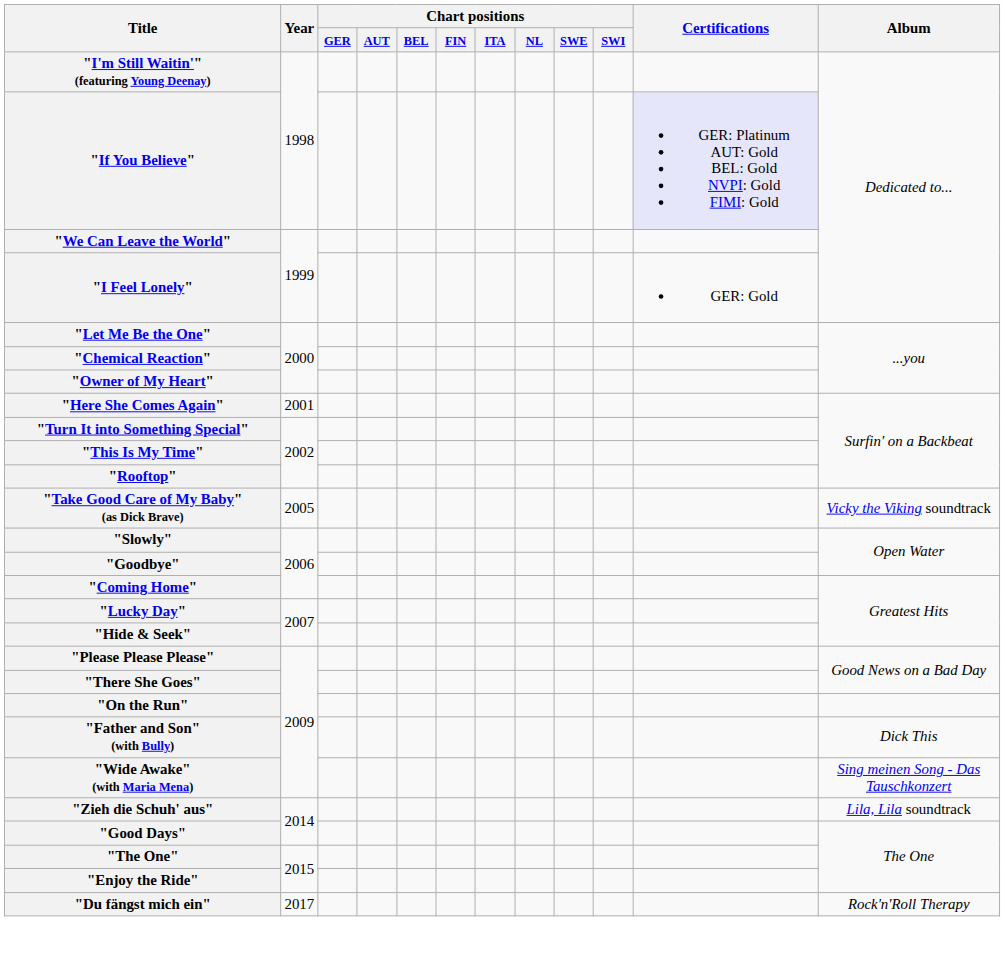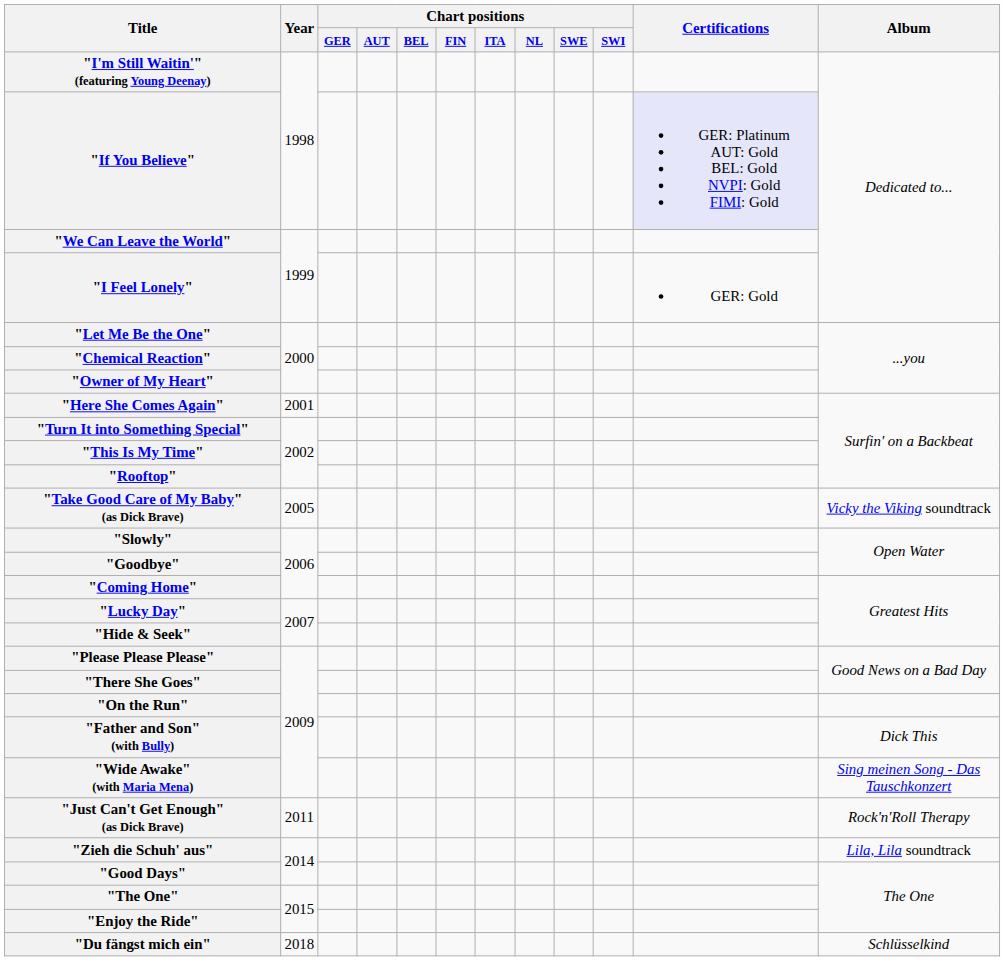 <table class="wikitable plainrowheaders" style="text-align:center;">
 <tr>
 <th width="290" rowspan="2">Title</th>
 <th width="28" rowspan="2">Year</th>
 <th colspan="8">Chart positions</th>
 <th scope="col" rowspan="2" style="width:12em;"><a href='#'>Certifications</a></th>
 <th width="187" rowspan="2">Album</th>
 </tr>
 <tr>
 <th width="35"><small><a href='#'>GER</a></small></th>
 <th width="35"><small><a href='#'>AUT</a></small></th>
 <th width="35"><small><a href='#'>BEL</a></small></th>
 <th width="35"><small><a href='#'>FIN</a></small></th>
 <th width="35"><small><a href='#'>ITA</a></small></th>
 <th width="35"><small><a href='#'>NL</a></small></th>
 <th width="35"><small><a href='#'>SWE</a></small></th>
 <th width="35"><small><a href='#'>SWI</a></small></th>
 </tr>
 <tr>
 <th scope="row">"<a href='#'>I'm Still Waitin'</a>"<br><small>(featuring <a href='#'>Young Deenay</a>)</small></th>
 <td align="left" rowspan="2">1998</td>
 <td></td>
 <td></td>
 <td></td>
 <td></td>
 <td></td>
 <td></td>
 <td></td>
 <td></td>
 <td></td>
 <td rowspan="4"><em>Dedicated to...</em></td>
 </tr>
 <tr>
 <th scope="row">"<a href='#'>If You Believe</a>"</th>
 <td></td>
 <td></td>
 <td></td>
 <td></td>
 <td></td>
 <td></td>
 <td></td>
 <td></td>
 <td style="background: lavender;"><br><ul><li>GER: Platinum</li><li>AUT: Gold</li><li>BEL: Gold</li><li><a href='#'>NVPI</a>: Gold</li><li><a href='#'>FIMI</a>: Gold</li></ul></td>
 </tr>
 <tr>
 <th scope="row">"<a href='#'>We Can Leave the World</a>"</th>
 <td rowspan="2">1999</td>
 <td></td>
 <td></td>
 <td></td>
 <td></td>
 <td></td>
 <td></td>
 <td></td>
 <td></td>
 <td></td>
 </tr>
 <tr>
 <th scope="row">"<a href='#'>I Feel Lonely</a>"</th>
 <td></td>
 <td></td>
 <td></td>
 <td></td>
 <td></td>
 <td></td>
 <td></td>
 <td></td>
 <td><br><ul><li>GER: Gold</li></ul></td>
 </tr>
 <tr>
 <th scope="row">"<a href='#'>Let Me Be the One</a>"</th>
 <td rowspan="3">2000</td>
 <td></td>
 <td></td>
 <td></td>
 <td></td>
 <td></td>
 <td></td>
 <td></td>
 <td></td>
 <td></td>
 <td rowspan="3"><em>...you</em></td>
 </tr>
 <tr>
 <th scope="row">"<a href='#'>Chemical Reaction</a>"</th>
 <td></td>
 <td></td>
 <td></td>
 <td></td>
 <td></td>
 <td></td>
 <td></td>
 <td></td>
 <td></td>
 </tr>
 <tr>
 <th scope="row">"<a href='#'>Owner of My Heart</a>"</th>
 <td></td>
 <td></td>
 <td></td>
 <td></td>
 <td></td>
 <td></td>
 <td></td>
 <td></td>
 <td></td>
 </tr>
 <tr>
 <th scope="row">"<a href='#'>Here She Comes Again</a>"</th>
 <td>2001</td>
 <td></td>
 <td></td>
 <td></td>
 <td></td>
 <td></td>
 <td></td>
 <td></td>
 <td></td>
 <td></td>
 <td rowspan="4"><em>Surfin' on a Backbeat</em></td>
 </tr>
 <tr>
 <th scope="row">"<a href='#'>Turn It into Something Special</a>"</th>
 <td rowspan="3">2002</td>
 <td></td>
 <td></td>
 <td></td>
 <td></td>
 <td></td>
 <td></td>
 <td></td>
 <td></td>
 <td></td>
 </tr>
 <tr>
 <th scope="row">"<a href='#'>This Is My Time</a>"</th>
 <td></td>
 <td></td>
 <td></td>
 <td></td>
 <td></td>
 <td></td>
 <td></td>
 <td></td>
 <td></td>
 </tr>
 <tr>
 <th scope="row">"<a href='#'>Rooftop</a>"</th>
 <td></td>
 <td></td>
 <td></td>
 <td></td>
 <td></td>
 <td></td>
 <td></td>
 <td></td>
 </tr>
 <tr>
 <th scope="row">"<a href='#'>Take Good Care of My Baby</a>"<br><small>(as Dick Brave)</small></th>
 <td>2005</td>
 <td></td>
 <td></td>
 <td></td>
 <td></td>
 <td></td>
 <td></td>
 <td></td>
 <td></td>
 <td></td>
 <td><em><a href='#'>Vicky the Viking</a></em> soundtrack</td>
 </tr>
 <tr>
 <th scope="row">"Slowly"</th>
 <td rowspan="3">2006</td>
 <td></td>
 <td></td>
 <td></td>
 <td></td>
 <td></td>
 <td></td>
 <td></td>
 <td></td>
 <td></td>
 <td rowspan="2"><em>Open Water</em></td>
 </tr>
 <tr>
 <th scope="row">"Goodbye"</th>
 <td></td>
 <td></td>
 <td></td>
 <td></td>
 <td></td>
 <td></td>
 <td></td>
 <td></td>
 <td></td>
 </tr>
 <tr>
 <th scope="row">"<a href='#'>Coming Home</a>"</th>
 <td></td>
 <td></td>
 <td></td>
 <td></td>
 <td></td>
 <td></td>
 <td></td>
 <td></td>
 <td></td>
 <td rowspan="3"><em>Greatest Hits</em></td>
 </tr>
 <tr>
 <th scope="row">"<a href='#'>Lucky Day</a>"</th>
 <td rowspan="2">2007</td>
 <td></td>
 <td></td>
 <td></td>
 <td></td>
 <td></td>
 <td></td>
 <td></td>
 <td></td>
 <td></td>
 </tr>
 <tr>
 <th scope="row">"Hide & Seek"</th>
 <td></td>
 <td></td>
 <td></td>
 <td></td>
 <td></td>
 <td></td>
 <td></td>
 <td></td>
 <td></td>
 </tr>
 <tr>
 <th scope="row">"Please Please Please"</th>
 <td rowspan="5">2009</td>
 <td></td>
 <td></td>
 <td></td>
 <td></td>
 <td></td>
 <td></td>
 <td></td>
 <td></td>
 <td></td>
 <td rowspan="2"><em>Good News on a Bad Day</em></td>
 </tr>
 <tr>
 <th scope="row">"There She Goes"</th>
 <td></td>
 <td></td>
 <td></td>
 <td></td>
 <td></td>
 <td></td>
 <td></td>
 <td></td>
 <td></td>
 </tr>
 <tr>
 <th scope="row">"On the Run"</th>
 <td></td>
 <td></td>
 <td></td>
 <td></td>
 <td></td>
 <td></td>
 <td></td>
 <td></td>
 <td></td>
 <td></td>
 </tr>
 <tr>
 <th scope="row">"Father and Son"<br><small>(with <a href='#'>Bully</a>)</small></th>
 <td></td>
 <td></td>
 <td></td>
 <td></td>
 <td></td>
 <td></td>
 <td></td>
 <td></td>
 <td></td>
 <td><em>Dick This</em></td>
 </tr>
 <tr>
 <th scope="row">"Wide Awake"<br><small>(with <a href='#'>Maria Mena</a>)</small></th>
 <td></td>
 <td></td>
 <td></td>
 <td></td>
 <td></td>
 <td></td>
 <td></td>
 <td></td>
 <td></td>
 <td><em><a href='#'>Sing meinen Song - Das Tauschkonzert</a></em></td>
 </tr>
 <tr>
+<th scope="row">"Just Can't Get Enough"<br><small>(as Dick Brave)</small></th>
+<td>2011</td>
+<td></td>
+<td></td>
+<td></td>
+<td></td>
+<td></td>
+<td></td>
+<td></td>
+<td></td>
+<td></td>
+<td><em>Rock'n'Roll Therapy</em></td>
+</tr>
+<tr>
 <th scope="row">"Zieh die Schuh' aus"</th>
 <td rowspan="2">2014</td>
 <td></td>
 <td></td>
 <td></td>
 <td></td>
 <td></td>
 <td></td>
 <td></td>
 <td></td>
 <td></td>
 <td><em><a href='#'>Lila, Lila</a></em> soundtrack</td>
 </tr>
 <tr>
 <th scope="row">"Good Days"</th>
 <td></td>
 <td></td>
 <td></td>
 <td></td>
 <td></td>
 <td></td>
 <td></td>
 <td></td>
 <td></td>
 <td rowspan="3"><em>The One</em></td>
 </tr>
 <tr>
 <th scope="row">"The One"</th>
 <td rowspan="2">2015</td>
 <td></td>
 <td></td>
 <td></td>
 <td></td>
 <td></td>
 <td></td>
 <td></td>
 <td></td>
 <td></td>
 </tr>
 <tr>
 <th scope="row">"Enjoy the Ride"</th>
 <td></td>
 <td></td>
 <td></td>
 <td></td>
 <td></td>
 <td></td>
 <td></td>
 <td></td>
 <td></td>
 </tr>
 <tr>
 <th scope="row">"Du fängst mich ein"</th>
-<td>2017</td>
+<td>2018</td>
 <td></td>
 <td></td>
 <td></td>
 <td></td>
 <td></td>
 <td></td>
 <td></td>
 <td></td>
 <td></td>
-<td><em>Rock'n'Roll Therapy</em></td>
+<td><em>Schlüsselkind</em></td>
 </tr>
 </table>
